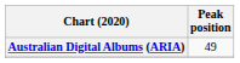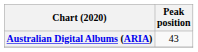 <table class="wikitable sortable plainrowheaders" style="text-align:center">
 <tr>
 <th scope="col">Chart (2020)</th>
 <th scope="col">Peak<br>position</th>
 </tr>
 <tr>
 <th scope="row"><a href='#'>Australian Digital Albums</a> (<a href='#'>ARIA</a>)</th>
-<td>49</td>
+<td>43</td>
 </tr>
 <tr>
 </tr>
 <tr>
 </tr>
 <tr>
 </tr>
 <tr>
 </tr>
 <tr>
 </tr>
 <tr>
 </tr>
 <tr>
 </tr>
 <tr>
 </tr>
 </table>
